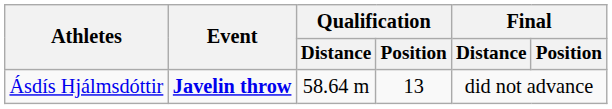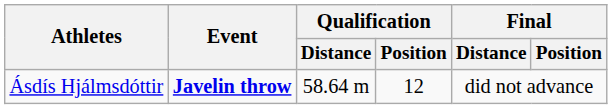 <table class=wikitable style="font-size:90%">
 <tr>
 <th rowspan="2">Athletes</th>
 <th rowspan="2">Event</th>
 <th colspan="2">Qualification</th>
 <th colspan="2">Final</th>
 </tr>
 <tr style="font-size:95%">
 <th>Distance</th>
 <th>Position</th>
 <th>Distance</th>
 <th>Position</th>
 </tr>
 <tr>
 <td><a href='#'>Ásdís Hjálmsdóttir</a></td>
 <td><strong><a href='#'>Javelin throw</a></strong></td>
 <td align=center>58.64 m</td>
-<td align=center>13</td>
+<td align=center>12</td>
 <td align=center colspan=2>did not advance</td>
 </tr>
 </table>
